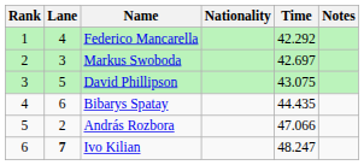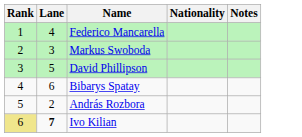 <table class="wikitable" style="text-align:center;">
 <tr>
 <th>Rank</th>
 <th>Lane</th>
 <th>Name</th>
 <th>Nationality</th>
-<th>Time</th>
 <th>Notes</th>
 </tr>
 <tr bgcolor=bbf3bb>
 <td>1</td>
 <td>4</td>
 <td align=left><a href='#'>Federico Mancarella</a></td>
 <td align=left></td>
-<td>42.292</td>
 <td></td>
 </tr>
 <tr bgcolor=bbf3bb>
 <td>2</td>
 <td>3</td>
 <td align=left><a href='#'>Markus Swoboda</a></td>
 <td align=left></td>
-<td>42.697</td>
 <td></td>
 </tr>
 <tr bgcolor=bbf3bb>
 <td>3</td>
 <td>5</td>
 <td align=left><a href='#'>David Phillipson</a></td>
 <td align=left></td>
-<td>43.075</td>
 <td></td>
 </tr>
 <tr>
 <td>4</td>
 <td>6</td>
 <td align=left><a href='#'>Bibarys Spatay</a></td>
 <td align=left></td>
-<td>44.435</td>
 <td></td>
 </tr>
 <tr>
 <td>5</td>
 <td>2</td>
 <td align=left><a href='#'>András Rozbora</a></td>
 <td align=left></td>
-<td>47.066</td>
 <td></td>
 </tr>
 <tr>
-<td>6</td>
+<td style="background: khaki;">6</td>
 <td><strong>7</strong></td>
 <td align=left><a href='#'>Ivo Kilian</a></td>
 <td align=left></td>
-<td>48.247</td>
 <td></td>
 </tr>
 </table>
